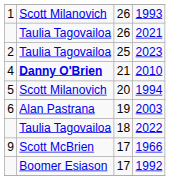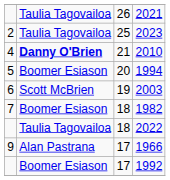 <table class="wikitable">
 <tr>
-</tr>
-<tr>
-<td>1</td>
-<td><a href='#'>Scott Milanovich</a></td>
-<td>26</td>
-<td><a href='#'>1993</a></td>
 </tr>
 <tr>
 <td></td>
 <td><a href='#'>Taulia Tagovailoa</a></td>
 <td>26</td>
 <td><a href='#'>2021</a></td>
 </tr>
 <tr>
 <td>2</td>
 <td><a href='#'>Taulia Tagovailoa</a></td>
 <td>25</td>
 <td><a href='#'>2023</a></td>
 </tr>
 <tr>
 <td>4</td>
 <td><strong><a href='#'>Danny O'Brien</a></strong></td>
 <td>21</td>
 <td><a href='#'>2010</a></td>
 </tr>
 <tr>
 <td>5</td>
-<td><a href='#'>Scott Milanovich</a></td>
+<td><a href='#'>Boomer Esiason</a></td>
 <td>20</td>
 <td><a href='#'>1994</a></td>
 </tr>
 <tr>
 <td>6</td>
-<td><a href='#'>Alan Pastrana</a></td>
+<td><a href='#'>Scott McBrien</a></td>
 <td>19</td>
 <td><a href='#'>2003</a></td>
+</tr>
+<tr>
+<td>7</td>
+<td><a href='#'>Boomer Esiason</a></td>
+<td>18</td>
+<td><a href='#'>1982</a></td>
 </tr>
 <tr>
 <td></td>
 <td><a href='#'>Taulia Tagovailoa</a></td>
 <td>18</td>
 <td><a href='#'>2022</a></td>
 </tr>
 <tr>
 <td>9</td>
-<td><a href='#'>Scott McBrien</a></td>
+<td><a href='#'>Alan Pastrana</a></td>
 <td>17</td>
 <td><a href='#'>1966</a></td>
 </tr>
 <tr>
 <td></td>
 <td><a href='#'>Boomer Esiason</a></td>
 <td>17</td>
 <td><a href='#'>1992</a></td>
 </tr>
 <tr>
 </tr>
 </table>
